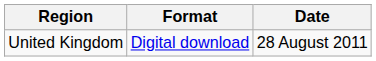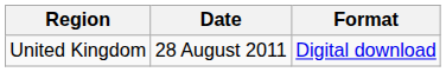 <table class="wikitable">
 <tr>
 <th>Region</th>
+<th>Date</th>
 <th>Format</th>
-<th>Date</th>
 </tr>
 <tr>
 <td rowspan="1">United Kingdom</td>
+<td>28 August 2011</td>
 <td><a href='#'>Digital download</a></td>
-<td>28 August 2011</td>
 </tr>
 </table>
